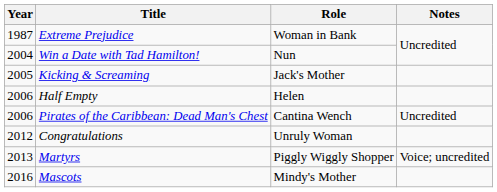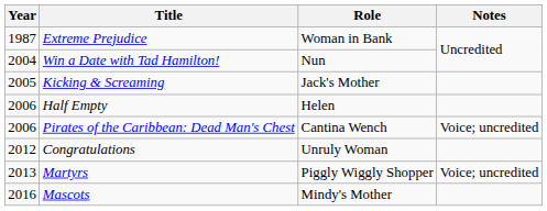 <table class="wikitable sortable">
 <tr>
 <th>Year</th>
 <th>Title</th>
 <th>Role</th>
 <th>Notes</th>
 </tr>
 <tr>
 <td>1987</td>
 <td><a href='#'><em>Extreme Prejudice</em></a></td>
 <td>Woman in Bank</td>
 <td rowspan="2">Uncredited</td>
 </tr>
 <tr>
 <td>2004</td>
 <td><em><a href='#'>Win a Date with Tad Hamilton!</a></em></td>
 <td>Nun</td>
 </tr>
 <tr>
 <td>2005</td>
 <td><a href='#'><em>Kicking & Screaming</em></a></td>
 <td>Jack's Mother</td>
 <td></td>
 </tr>
 <tr>
 <td>2006</td>
 <td><em>Half Empty</em></td>
 <td>Helen</td>
 <td></td>
 </tr>
 <tr>
 <td>2006</td>
 <td><em><a href='#'>Pirates of the Caribbean: Dead Man's Chest</a></em></td>
 <td>Cantina Wench</td>
-<td>Uncredited</td>
+<td>Voice; uncredited</td>
 </tr>
 <tr>
 <td>2012</td>
 <td><em>Congratulations</em></td>
 <td>Unruly Woman</td>
 <td></td>
 </tr>
 <tr>
 <td>2013</td>
 <td><a href='#'><em>Martyrs</em></a></td>
 <td>Piggly Wiggly Shopper</td>
 <td>Voice; uncredited</td>
 </tr>
 <tr>
 <td>2016</td>
 <td><a href='#'><em>Mascots</em></a></td>
 <td>Mindy's Mother</td>
 <td></td>
 </tr>
 </table>
